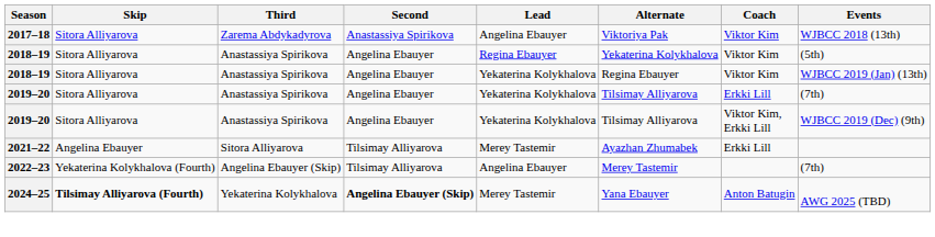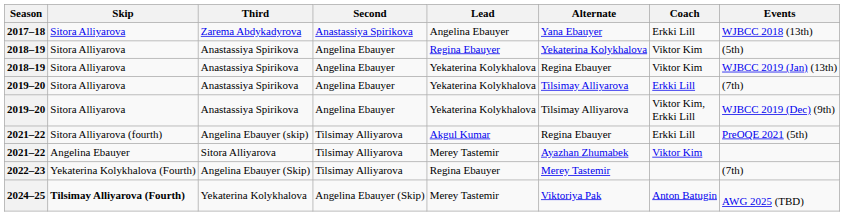 <table class=wikitable style=font-size:90%;>
 <tr>
 <th scope="col">Season</th>
 <th scope="col">Skip</th>
 <th scope="col">Third</th>
 <th scope="col">Second</th>
 <th scope="col">Lead</th>
 <th scope="col">Alternate</th>
 <th scope="col">Coach</th>
 <th scope="col">Events</th>
 </tr>
 <tr>
 <th scope="row">2017–18</th>
 <td><a href='#'>Sitora Alliyarova</a></td>
 <td><a href='#'>Zarema Abdykadyrova</a></td>
 <td><a href='#'>Anastassiya Spirikova</a></td>
 <td>Angelina Ebauyer</td>
-<td><a href='#'>Viktoriya Pak</a></td>
-<td><a href='#'>Viktor Kim</a></td>
+<td><a href='#'>Yana Ebauyer</a></td>
+<td>Erkki Lill</td>
 <td><a href='#'>WJBCC 2018</a> (13th)</td>
 </tr>
 <tr>
 <th scope="row">2018–19</th>
 <td>Sitora Alliyarova</td>
 <td>Anastassiya Spirikova</td>
 <td>Angelina Ebauyer</td>
 <td><a href='#'>Regina Ebauyer</a></td>
 <td><a href='#'>Yekaterina Kolykhalova</a></td>
 <td>Viktor Kim</td>
 <td> (5th)</td>
 </tr>
 <tr>
 <th scope="row">2018–19</th>
 <td>Sitora Alliyarova</td>
 <td>Anastassiya Spirikova</td>
 <td>Angelina Ebauyer</td>
 <td>Yekaterina Kolykhalova</td>
 <td>Regina Ebauyer</td>
 <td>Viktor Kim</td>
 <td><a href='#'>WJBCC 2019 (Jan)</a> (13th)</td>
 </tr>
 <tr>
 <th scope="row">2019–20</th>
 <td>Sitora Alliyarova</td>
 <td>Anastassiya Spirikova</td>
 <td>Angelina Ebauyer</td>
 <td>Yekaterina Kolykhalova</td>
 <td><a href='#'>Tilsimay Alliyarova</a></td>
 <td><a href='#'>Erkki Lill</a></td>
 <td> (7th)</td>
 </tr>
 <tr>
 <th scope="row">2019–20</th>
 <td>Sitora Alliyarova</td>
 <td>Anastassiya Spirikova</td>
 <td>Angelina Ebauyer</td>
 <td>Yekaterina Kolykhalova</td>
 <td>Tilsimay Alliyarova</td>
 <td>Viktor Kim,<br>Erkki Lill</td>
 <td><a href='#'>WJBCC 2019 (Dec)</a> (9th)</td>
 </tr>
 <tr>
 <th scope="row">2021–22</th>
+<td>Sitora Alliyarova (fourth)</td>
+<td>Angelina Ebauyer (skip)</td>
+<td>Tilsimay Alliyarova</td>
+<td><a href='#'>Akgul Kumar</a></td>
+<td>Regina Ebauyer</td>
+<td>Erkki Lill</td>
+<td><a href='#'>PreOQE 2021</a> (5th)</td>
+</tr>
+<tr>
+<th scope="row">2021–22</th>
 <td>Angelina Ebauyer</td>
 <td>Sitora Alliyarova</td>
 <td>Tilsimay Alliyarova</td>
 <td>Merey Tastemir</td>
 <td><a href='#'>Ayazhan Zhumabek</a></td>
-<td>Erkki Lill</td>
+<td><a href='#'>Viktor Kim</a></td>
 <td> </td>
 </tr>
 <tr>
 <th scope="row">2022–23</th>
 <td>Yekaterina Kolykhalova (Fourth)</td>
 <td>Angelina Ebauyer (Skip)</td>
 <td>Tilsimay Alliyarova</td>
-<td>Angelina Ebauyer</td>
+<td>Regina Ebauyer</td>
 <td><a href='#'>Merey Tastemir</a></td>
 <td></td>
 <td> (7th)</td>
 </tr>
 <tr>
 <th scope="row">2024–25</th>
 <td><strong>Tilsimay Alliyarova (Fourth)</strong></td>
 <td>Yekaterina Kolykhalova</td>
-<td><strong>Angelina Ebauyer (Skip)</strong></td>
+<td>Angelina Ebauyer (Skip)</td>
 <td>Merey Tastemir</td>
-<td><a href='#'>Yana Ebauyer</a></td>
+<td><a href='#'>Viktoriya Pak</a></td>
 <td><a href='#'>Anton Batugin</a></td>
 <td>  <br> <a href='#'>AWG 2025</a> (TBD)</td>
 </tr>
 </table>
